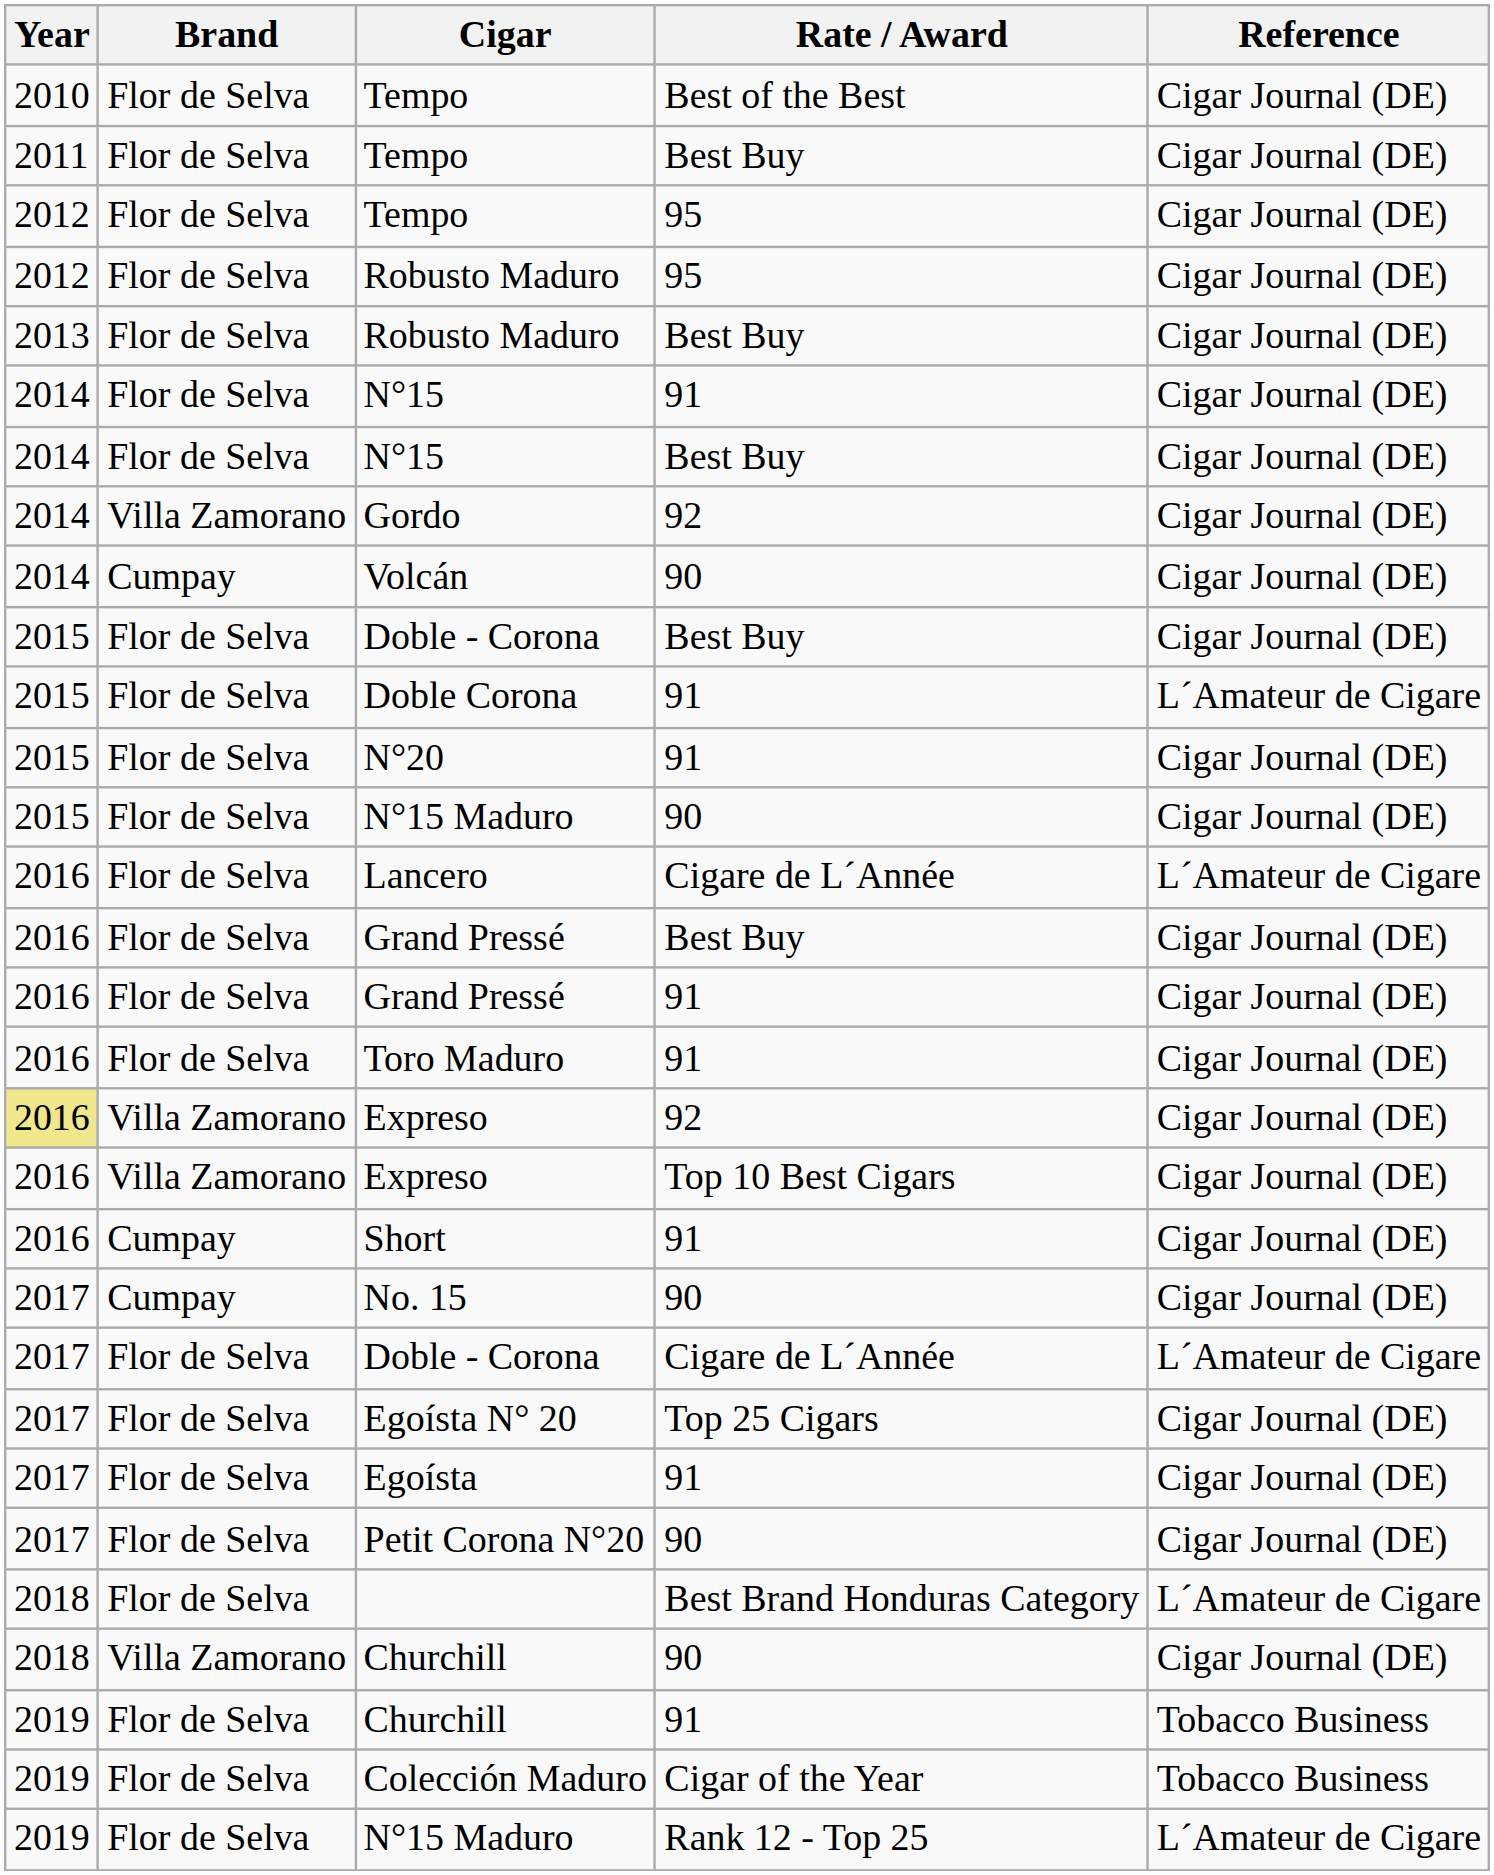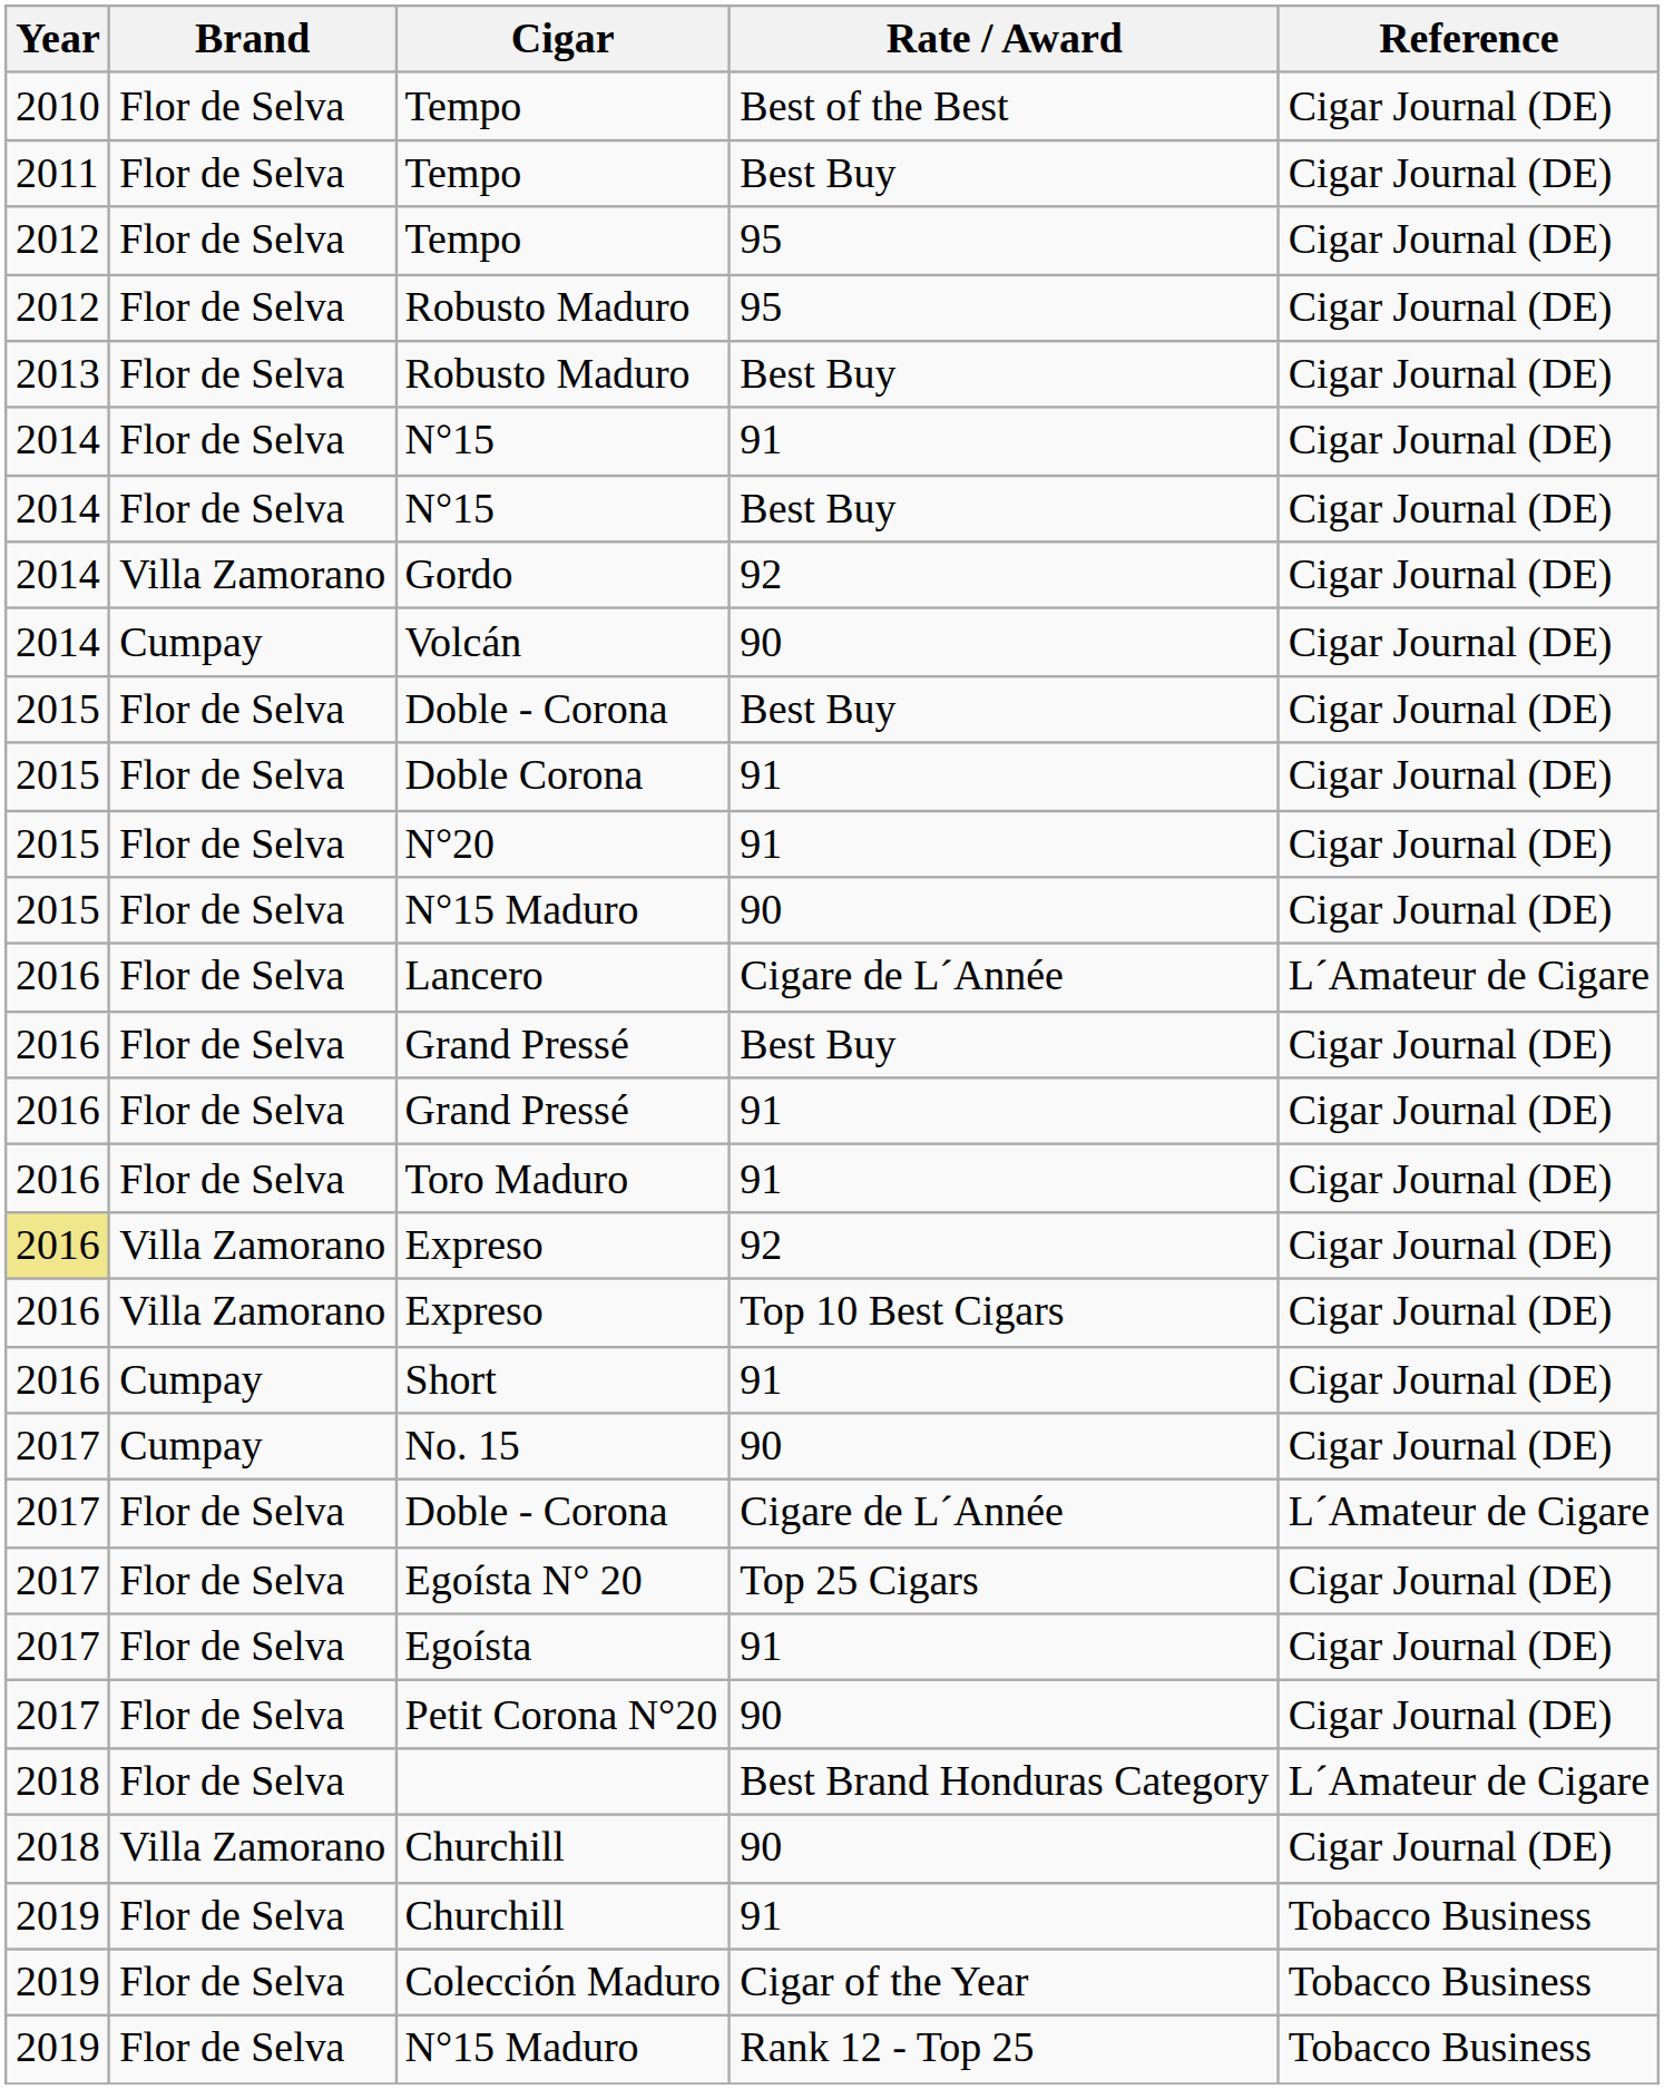 <table class="wikitable">
 <tr>
 <th>Year</th>
 <th>Brand</th>
 <th>Cigar</th>
 <th>Rate / Award</th>
 <th>Reference</th>
 </tr>
 <tr>
 <td>2010</td>
 <td>Flor de Selva</td>
 <td>Tempo</td>
 <td>Best of the Best</td>
 <td>Cigar Journal (DE)</td>
 </tr>
 <tr>
 <td>2011</td>
 <td>Flor de Selva</td>
 <td>Tempo</td>
 <td>Best Buy</td>
 <td>Cigar Journal (DE)</td>
 </tr>
 <tr>
 <td>2012</td>
 <td>Flor de Selva</td>
 <td>Tempo</td>
 <td>95</td>
 <td>Cigar Journal (DE)</td>
 </tr>
 <tr>
 <td>2012</td>
 <td>Flor de Selva</td>
 <td>Robusto Maduro</td>
 <td>95</td>
 <td>Cigar Journal (DE)</td>
 </tr>
 <tr>
 <td>2013</td>
 <td>Flor de Selva</td>
 <td>Robusto Maduro</td>
 <td>Best Buy</td>
 <td>Cigar Journal (DE)</td>
 </tr>
 <tr>
 <td>2014</td>
 <td>Flor de Selva</td>
 <td>N°15</td>
 <td>91</td>
 <td>Cigar Journal (DE)</td>
 </tr>
 <tr>
 <td>2014</td>
 <td>Flor de Selva</td>
 <td>N°15</td>
 <td>Best Buy</td>
 <td>Cigar Journal (DE)</td>
 </tr>
 <tr>
 <td>2014</td>
 <td>Villa Zamorano</td>
 <td>Gordo</td>
 <td>92</td>
 <td>Cigar Journal (DE)</td>
 </tr>
 <tr>
 <td>2014</td>
 <td>Cumpay</td>
 <td>Volcán</td>
 <td>90</td>
 <td>Cigar Journal (DE)</td>
 </tr>
 <tr>
 <td>2015</td>
 <td>Flor de Selva</td>
 <td>Doble - Corona</td>
 <td>Best Buy</td>
 <td>Cigar Journal (DE)</td>
 </tr>
 <tr>
 <td>2015</td>
 <td>Flor de Selva</td>
 <td>Doble Corona</td>
 <td>91</td>
-<td>L´Amateur de Cigare</td>
+<td>Cigar Journal (DE)</td>
 </tr>
 <tr>
 <td>2015</td>
 <td>Flor de Selva</td>
 <td>N°20</td>
 <td>91</td>
 <td>Cigar Journal (DE)</td>
 </tr>
 <tr>
 <td>2015</td>
 <td>Flor de Selva</td>
 <td>N°15 Maduro</td>
 <td>90</td>
 <td>Cigar Journal (DE)</td>
 </tr>
 <tr>
 <td>2016</td>
 <td>Flor de Selva</td>
 <td>Lancero</td>
 <td>Cigare de L´Année</td>
 <td>L´Amateur de Cigare</td>
 </tr>
 <tr>
 <td>2016</td>
 <td>Flor de Selva</td>
 <td>Grand Pressé</td>
 <td>Best Buy</td>
 <td>Cigar Journal (DE)</td>
 </tr>
 <tr>
 <td>2016</td>
 <td>Flor de Selva</td>
 <td>Grand Pressé</td>
 <td>91</td>
 <td>Cigar Journal (DE)</td>
 </tr>
 <tr>
 <td>2016</td>
 <td>Flor de Selva</td>
 <td>Toro Maduro</td>
 <td>91</td>
 <td>Cigar Journal (DE)</td>
 </tr>
 <tr>
 <td style="background: khaki;">2016</td>
 <td>Villa Zamorano</td>
 <td>Expreso</td>
 <td>92</td>
 <td>Cigar Journal (DE)</td>
 </tr>
 <tr>
 <td>2016</td>
 <td>Villa Zamorano</td>
 <td>Expreso</td>
 <td>Top 10 Best Cigars</td>
 <td>Cigar Journal (DE)</td>
 </tr>
 <tr>
 <td>2016</td>
 <td>Cumpay</td>
 <td>Short</td>
 <td>91</td>
 <td>Cigar Journal (DE)</td>
 </tr>
 <tr>
 <td>2017</td>
 <td>Cumpay</td>
 <td>No. 15</td>
 <td>90</td>
 <td>Cigar Journal (DE)</td>
 </tr>
 <tr>
 <td>2017</td>
 <td>Flor de Selva</td>
 <td>Doble - Corona</td>
 <td>Cigare de L´Année</td>
 <td>L´Amateur de Cigare</td>
 </tr>
 <tr>
 <td>2017</td>
 <td>Flor de Selva</td>
 <td>Egoísta N° 20</td>
 <td>Top 25 Cigars</td>
 <td>Cigar Journal (DE)</td>
 </tr>
 <tr>
 <td>2017</td>
 <td>Flor de Selva</td>
 <td>Egoísta</td>
 <td>91</td>
 <td>Cigar Journal (DE)</td>
 </tr>
 <tr>
 <td>2017</td>
 <td>Flor de Selva</td>
 <td>Petit Corona N°20</td>
 <td>90</td>
 <td>Cigar Journal (DE)</td>
 </tr>
 <tr>
 <td>2018</td>
 <td>Flor de Selva</td>
 <td></td>
 <td>Best Brand Honduras Category</td>
 <td>L´Amateur de Cigare</td>
 </tr>
 <tr>
 <td>2018</td>
 <td>Villa Zamorano</td>
 <td>Churchill</td>
 <td>90</td>
 <td>Cigar Journal (DE)</td>
 </tr>
 <tr>
 <td>2019</td>
 <td>Flor de Selva</td>
 <td>Churchill</td>
 <td>91</td>
 <td>Tobacco Business</td>
 </tr>
 <tr>
 <td>2019</td>
 <td>Flor de Selva</td>
 <td>Colección Maduro</td>
 <td>Cigar of the Year</td>
 <td>Tobacco Business</td>
 </tr>
 <tr>
 <td>2019</td>
 <td>Flor de Selva</td>
 <td>N°15 Maduro</td>
 <td>Rank 12 - Top 25</td>
-<td>L´Amateur de Cigare</td>
+<td>Tobacco Business</td>
 </tr>
 </table>
